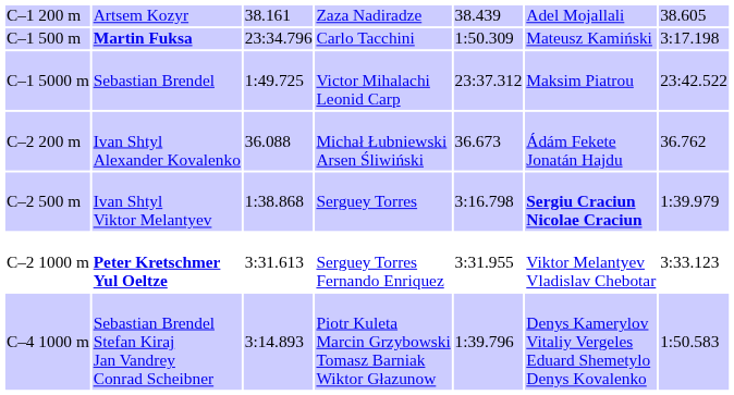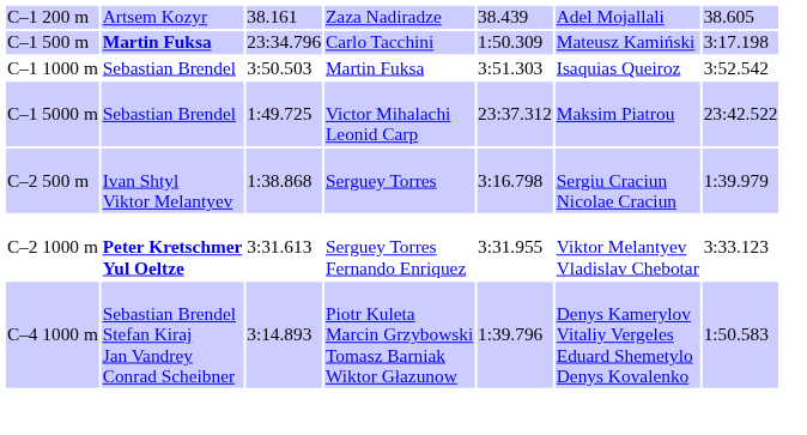 <table>
 <tr bgcolor=ccccff>
 <td>C–1 200 m<br></td>
 <td><a href='#'>Artsem Kozyr</a><br></td>
 <td>38.161</td>
 <td><a href='#'>Zaza Nadiradze</a><br></td>
 <td>38.439</td>
 <td><a href='#'>Adel Mojallali</a><br></td>
 <td>38.605</td>
 </tr>
 <tr bgcolor=ccccff>
 <td>C–1 500 m<br></td>
 <td><strong><a href='#'>Martin Fuksa</a><br></strong></td>
 <td>23:34.796</td>
 <td><a href='#'>Carlo Tacchini</a><br></td>
 <td>1:50.309</td>
 <td><a href='#'>Mateusz Kamiński</a><br></td>
 <td>3:17.198</td>
 </tr>
+<tr>
+<td>C–1 1000 m<br></td>
+<td><a href='#'>Sebastian Brendel</a><br></td>
+<td>3:50.503</td>
+<td><a href='#'>Martin Fuksa</a><br></td>
+<td>3:51.303</td>
+<td><a href='#'>Isaquias Queiroz</a><br></td>
+<td>3:52.542</td>
+</tr>
 <tr bgcolor=ccccff>
 <td>C–1 5000 m<br></td>
 <td><a href='#'>Sebastian Brendel</a><br></td>
 <td>1:49.725</td>
 <td><br><a href='#'>Victor Mihalachi</a><br><a href='#'>Leonid Carp</a></td>
 <td>23:37.312</td>
 <td><a href='#'>Maksim Piatrou</a><br></td>
 <td>23:42.522</td>
 </tr>
 <tr bgcolor=ccccff>
-<td>C–2 200 m<br></td>
-<td><br><a href='#'>Ivan Shtyl</a><br><a href='#'>Alexander Kovalenko</a></td>
-<td>36.088</td>
-<td><br><a href='#'>Michał Łubniewski</a><br><a href='#'>Arsen Śliwiński</a></td>
-<td>36.673</td>
-<td><br><a href='#'>Ádám Fekete</a><br><a href='#'>Jonatán Hajdu</a></td>
-<td>36.762</td>
-</tr>
-<tr bgcolor=ccccff>
 <td>C–2 500 m<br></td>
 <td><br><a href='#'>Ivan Shtyl</a><br><a href='#'>Viktor Melantyev</a></td>
 <td>1:38.868</td>
 <td><a href='#'>Serguey Torres</a><br></td>
 <td>3:16.798</td>
-<td><strong><br><a href='#'>Sergiu Craciun</a><br><a href='#'>Nicolae Craciun</a></strong></td>
+<td><br><a href='#'>Sergiu Craciun</a><br><a href='#'>Nicolae Craciun</a></td>
 <td>1:39.979</td>
 </tr>
 <tr>
 <td>C–2 1000 m<br></td>
 <td><strong><br><a href='#'>Peter Kretschmer</a><br><a href='#'>Yul Oeltze</a></strong></td>
 <td>3:31.613</td>
 <td><br><a href='#'>Serguey Torres</a><br><a href='#'>Fernando Enriquez</a></td>
 <td>3:31.955</td>
 <td><br><a href='#'>Viktor Melantyev</a><br><a href='#'>Vladislav Chebotar</a></td>
 <td>3:33.123</td>
 </tr>
 <tr bgcolor=ccccff>
 <td>C–4 1000 m<br></td>
 <td><br><a href='#'>Sebastian Brendel</a><br><a href='#'>Stefan Kiraj</a><br><a href='#'>Jan Vandrey</a><br><a href='#'>Conrad Scheibner</a></td>
 <td>3:14.893</td>
 <td><br><a href='#'>Piotr Kuleta</a><br><a href='#'>Marcin Grzybowski</a><br><a href='#'>Tomasz Barniak</a><br><a href='#'>Wiktor Głazunow</a></td>
 <td>1:39.796</td>
 <td><br><a href='#'>Denys Kamerylov</a><br><a href='#'>Vitaliy Vergeles</a><br><a href='#'>Eduard Shemetylo</a><br><a href='#'>Denys Kovalenko</a></td>
 <td>1:50.583</td>
 </tr>
 </table>
